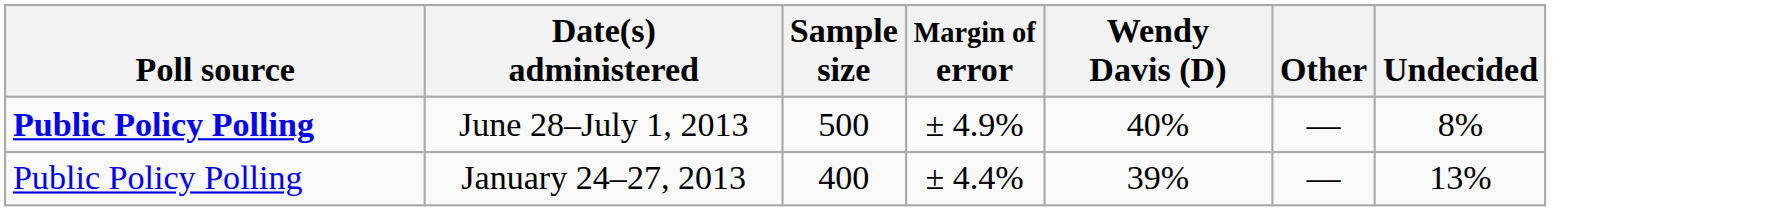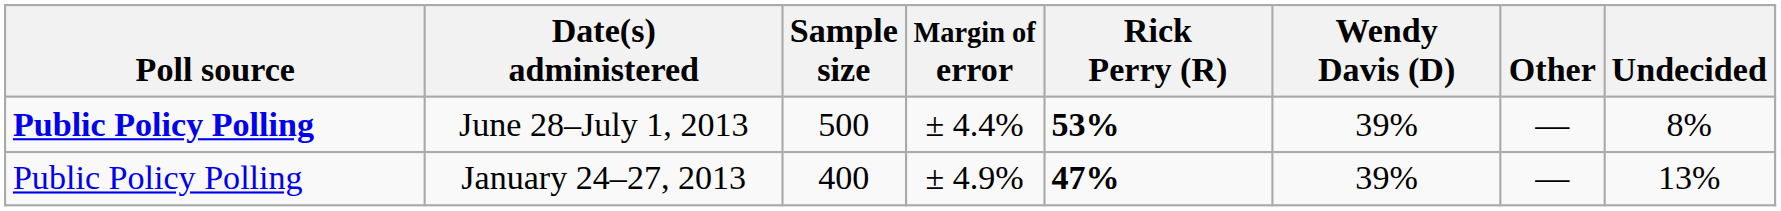 <table class="wikitable">
 <tr valign= bottom>
 <th style="width:190px;">Poll source</th>
 <th style="width:160px;">Date(s)<br>administered</th>
 <th class=small>Sample<br>size</th>
 <th><small>Margin of</small><br>error</th>
+<th style="width:100px;">Rick<br>Perry (R)</th>
 <th style="width:100px;">Wendy<br>Davis (D)</th>
 <th style="width:40px;">Other</th>
 <th style="width:40px;">Undecided</th>
 </tr>
 <tr>
 <td><strong><a href='#'>Public Policy Polling</a></strong></td>
 <td align=center>June 28–July 1, 2013</td>
 <td align=center>500</td>
-<td align=center>± 4.9%</td>
-<td align=center>40%</td>
+<td align=center>± 4.4%</td>
+<td><strong>53%</strong></td>
+<td align=center>39%</td>
 <td align=center>—</td>
 <td align=center>8%</td>
 </tr>
 <tr>
 <td><a href='#'>Public Policy Polling</a></td>
 <td align=center>January 24–27, 2013</td>
 <td align=center>400</td>
-<td align=center>± 4.4%</td>
+<td align=center>± 4.9%</td>
+<td><strong>47%</strong></td>
 <td align=center>39%</td>
 <td align=center>—</td>
 <td align=center>13%</td>
 </tr>
 </table>
